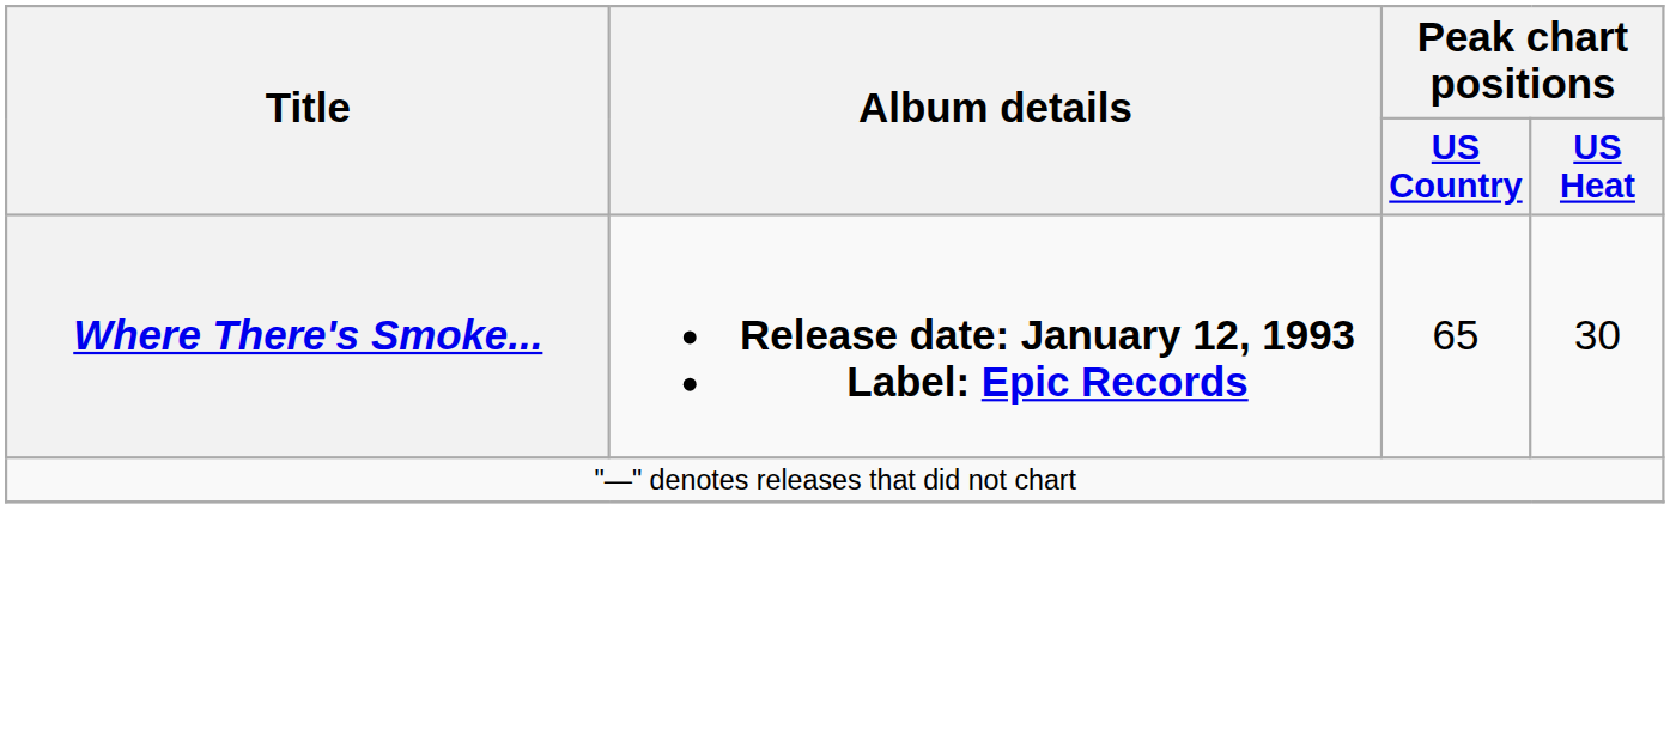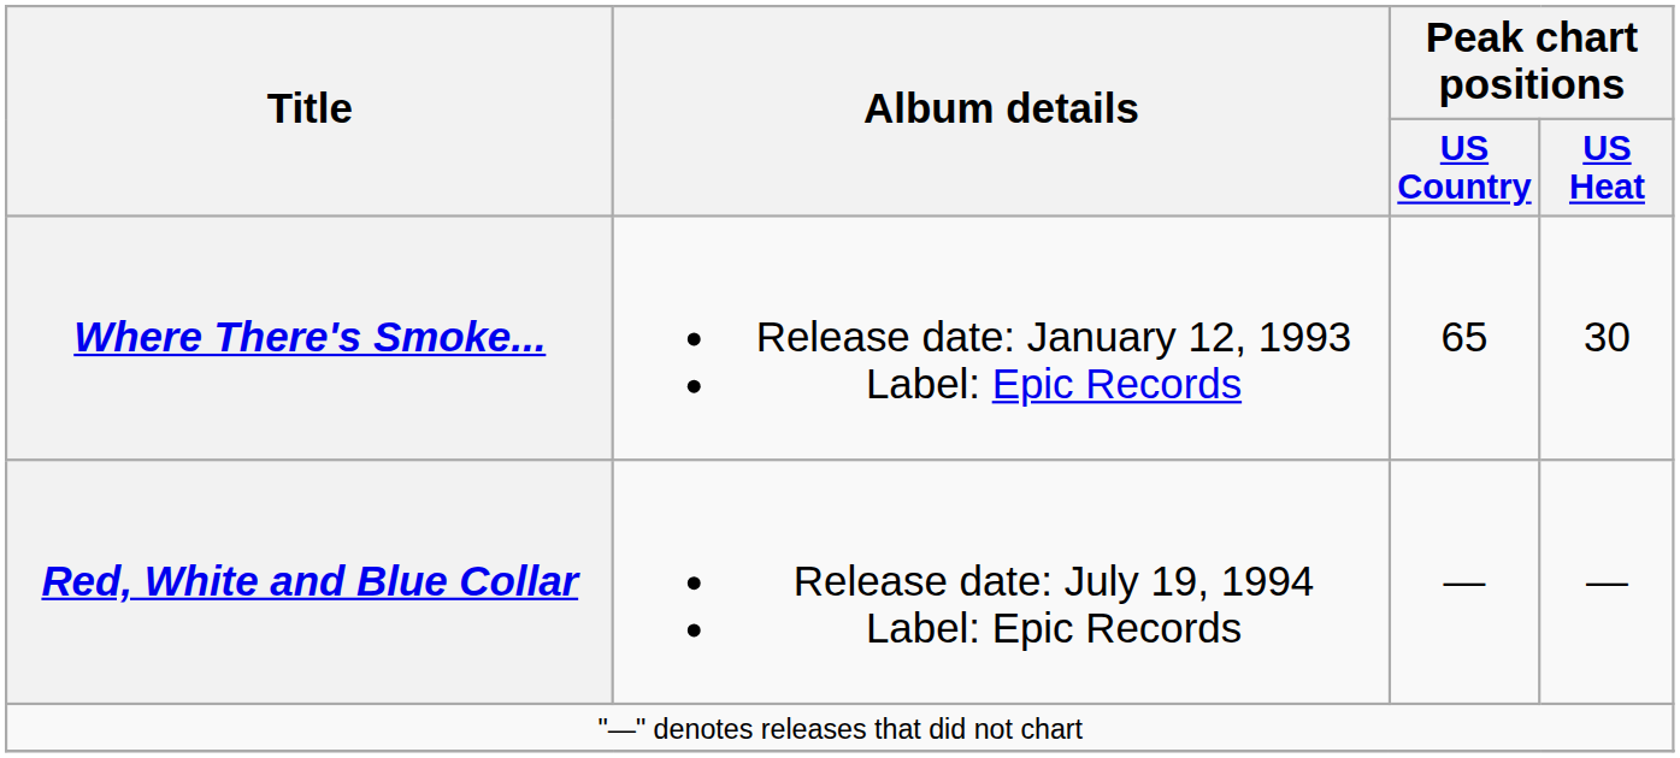 <table class="wikitable plainrowheaders" style="text-align:center;">
 <tr>
 <th rowspan="2" style="width:14em;">Title</th>
 <th rowspan="2" style="width:18em;">Album details</th>
 <th colspan="2">Peak chart<br>positions</th>
 </tr>
 <tr style="font-size:smaller;">
 <th width="45"><a href='#'>US Country</a></th>
 <th width="45"><a href='#'>US Heat</a></th>
 </tr>
 <tr>
 <th scope="row"><em><a href='#'>Where There's Smoke...</a></em></th>
-<td><strong><br><ul><li>Release date: January 12, 1993</li><li>Label: <a href='#'>Epic Records</a></li></ul></strong></td>
+<td><br><ul><li>Release date: January 12, 1993</li><li>Label: <a href='#'>Epic Records</a></li></ul></td>
 <td>65</td>
 <td>30</td>
+</tr>
+<tr>
+<th scope="row"><em><a href='#'>Red, White and Blue Collar</a></em></th>
+<td><br><ul><li>Release date: July 19, 1994</li><li>Label: Epic Records</li></ul></td>
+<td>—</td>
+<td>—</td>
 </tr>
 <tr>
 <td colspan="4" style="font-size:8pt">"—" denotes releases that did not chart</td>
 </tr>
 <tr>
 </tr>
 </table>
